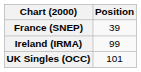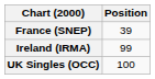 <table class="wikitable sortable plainrowheaders" style="text-align:center">
 <tr>
 <th scope="col">Chart (2000)</th>
 <th scope="col">Position</th>
 </tr>
 <tr>
 <th scope="row">France (SNEP)</th>
 <td>39</td>
 </tr>
 <tr>
 <th scope="row">Ireland (IRMA)</th>
 <td>99</td>
 </tr>
 <tr>
 <th scope="row">UK Singles (OCC)</th>
-<td>101</td>
+<td>100</td>
 </tr>
 </table>
